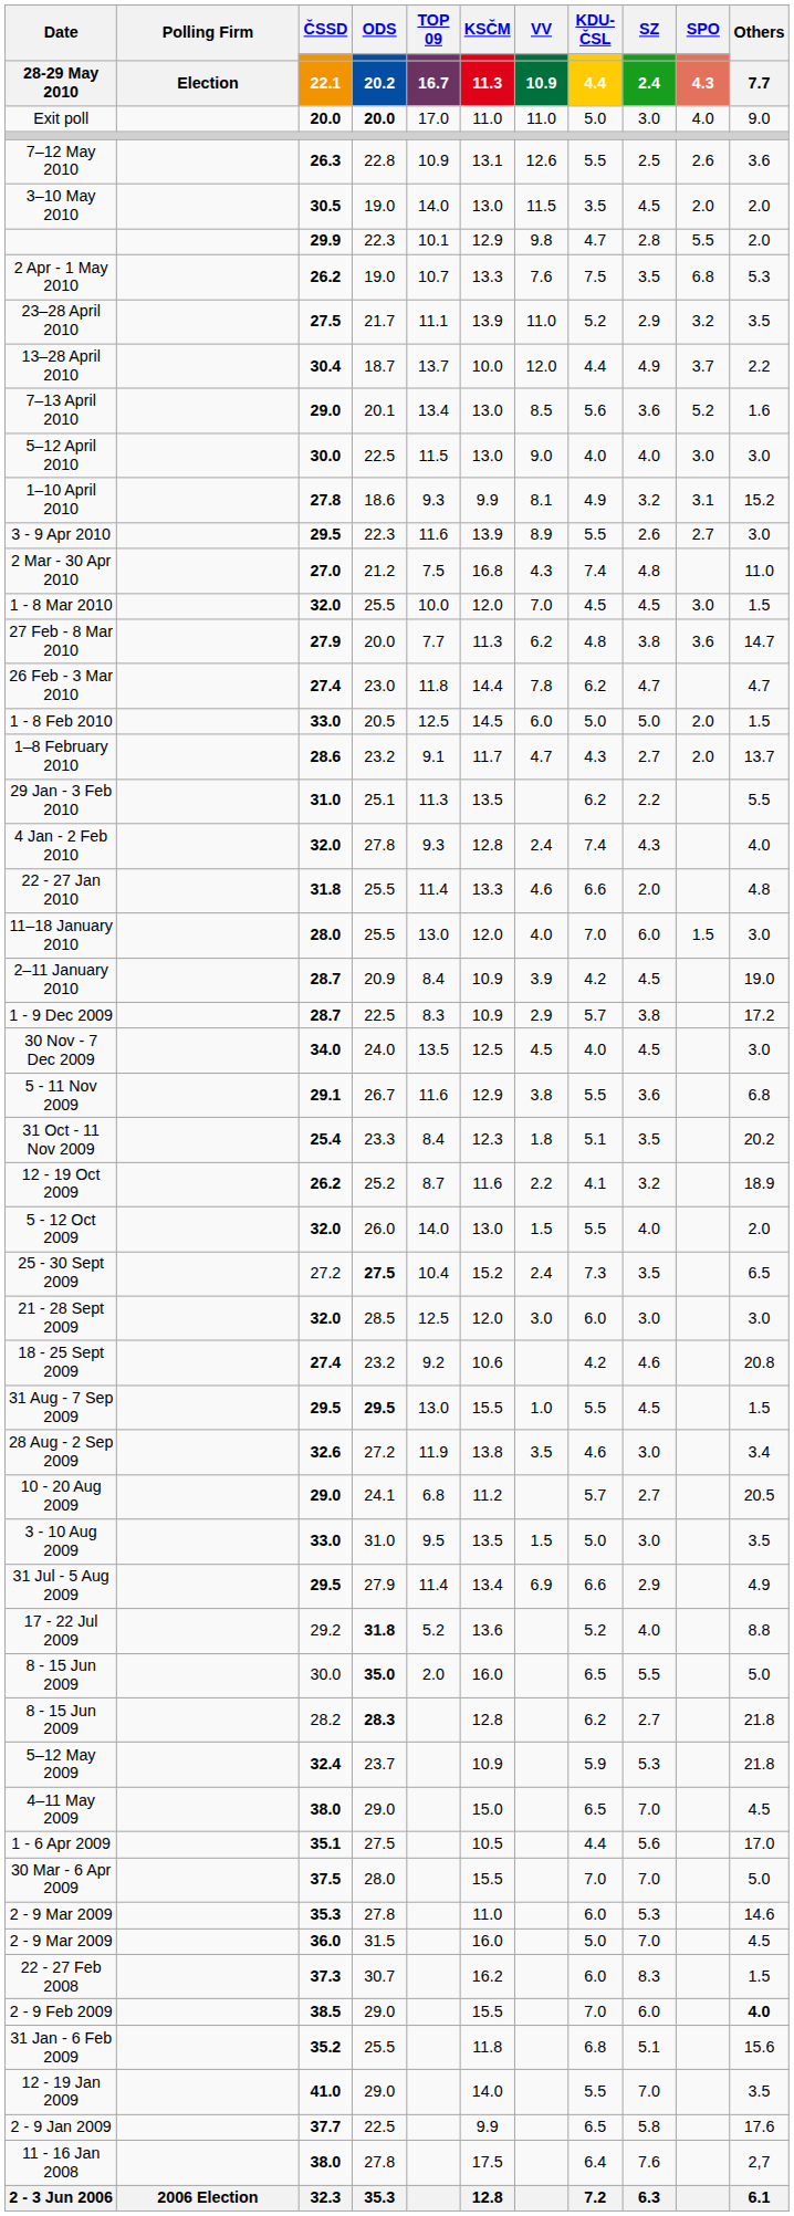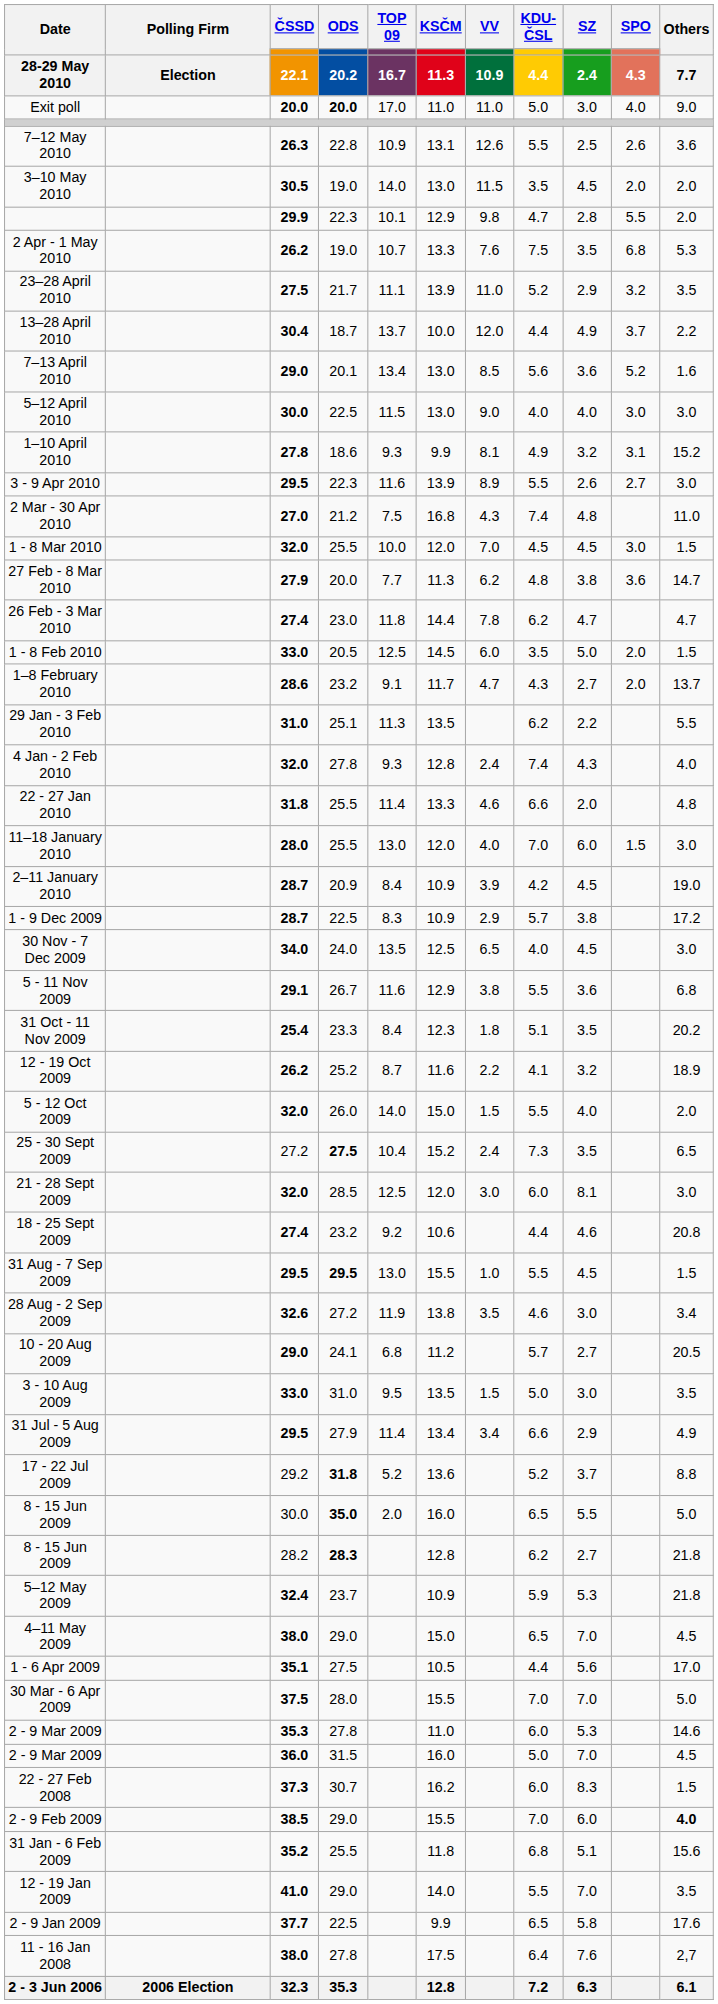 <table class="wikitable" style="text-align:center; font-size:85%; line-height:16px;">
 <tr style="height:42px;">
 <th style="width:90px;" rowspan="2">Date</th>
 <th style="width:150px;" rowspan="2">Polling Firm</th>
 <th><a href='#'><span>ČSSD</span></a></th>
 <th><a href='#'><span>ODS</span></a></th>
 <th><a href='#'><span>TOP 09</span></a></th>
 <th><a href='#'><span>KSČM</span></a></th>
 <th><a href='#'><span>VV</span></a></th>
 <th><a href='#'><span>KDU-ČSL</span></a></th>
 <th><a href='#'><span>SZ</span></a></th>
 <th><a href='#'><span>SPO</span></a></th>
 <th style="width:40px;" rowspan="2">Others</th>
 </tr>
 <tr>
 <th style="color:inherit;background:#F29400; width:40px;"></th>
 <th style="color:inherit;background:#034EA2; width:40px;"></th>
 <th style="color:inherit;background:#6b3362; width:40px;"></th>
 <th style="color:inherit;background:#E00219; width:40px;"></th>
 <th style="color:inherit;background:#00703C; width:40px;"></th>
 <th style="color:inherit;background:#FFCB03; width:40px;"></th>
 <th style="color:inherit;background:#179E1E; width:40px;"></th>
 <th style="color:inherit;background:#E2725B; width:40px;"></th>
 </tr>
 <tr>
 <th><strong>28-29 May 2010</strong></th>
 <th><strong>Election</strong></th>
 <th style="background:#F29400; width:40px;color:white;"><strong>22.1</strong></th>
 <th style="background:#034EA2; width:40px;color:white;">20.2</th>
 <th style="background:#6b3362; width:40px;color:white;">16.7</th>
 <th style="background:#E00219; width:40px;color:white;">11.3</th>
 <th style="background:#00703C; width:40px;color:white;">10.9</th>
 <th style="background:#FFCB03; width:40px;color:white;">4.4</th>
 <th style="background:#179E1E; width:40px;color:white;">2.4</th>
 <th style="background:#E2725B; width:40px;color:white;">4.3</th>
 <th>7.7</th>
 </tr>
 <tr>
 <td>Exit poll</td>
 <td></td>
 <td><strong>20.0</strong></td>
 <td><strong>20.0</strong></td>
 <td>17.0</td>
 <td>11.0</td>
 <td>11.0</td>
 <td>5.0</td>
 <td>3.0</td>
 <td>4.0</td>
 <td>9.0</td>
 </tr>
 <tr>
 <td style="background:#D0D0D0; color:black" colspan="18"></td>
 </tr>
 <tr>
 <td>7–12 May 2010</td>
 <td></td>
 <td><strong>26.3</strong></td>
 <td>22.8</td>
 <td>10.9</td>
 <td>13.1</td>
 <td>12.6</td>
 <td>5.5</td>
 <td>2.5</td>
 <td>2.6</td>
 <td>3.6</td>
 </tr>
 <tr>
 <td>3–10 May 2010</td>
 <td></td>
 <td><strong>30.5</strong></td>
 <td>19.0</td>
 <td>14.0</td>
 <td>13.0</td>
 <td>11.5</td>
 <td>3.5</td>
 <td>4.5</td>
 <td>2.0</td>
 <td>2.0</td>
 </tr>
 <tr>
 <td></td>
 <td></td>
 <td><strong>29.9</strong></td>
 <td>22.3</td>
 <td>10.1</td>
 <td>12.9</td>
 <td>9.8</td>
 <td>4.7</td>
 <td>2.8</td>
 <td>5.5</td>
 <td>2.0</td>
 </tr>
 <tr>
 <td>2 Apr - 1 May 2010</td>
 <td></td>
 <td><strong>26.2</strong></td>
 <td>19.0</td>
 <td>10.7</td>
 <td>13.3</td>
 <td>7.6</td>
 <td>7.5</td>
 <td>3.5</td>
 <td>6.8</td>
 <td>5.3</td>
 </tr>
 <tr>
 <td>23–28 April 2010</td>
 <td></td>
 <td><strong>27.5</strong></td>
 <td>21.7</td>
 <td>11.1</td>
 <td>13.9</td>
 <td>11.0</td>
 <td>5.2</td>
 <td>2.9</td>
 <td>3.2</td>
 <td>3.5</td>
 </tr>
 <tr>
 <td>13–28 April 2010</td>
 <td></td>
 <td><strong>30.4</strong></td>
 <td>18.7</td>
 <td>13.7</td>
 <td>10.0</td>
 <td>12.0</td>
 <td>4.4</td>
 <td>4.9</td>
 <td>3.7</td>
 <td>2.2</td>
 </tr>
 <tr>
 <td>7–13 April 2010</td>
 <td></td>
 <td><strong>29.0</strong></td>
 <td>20.1</td>
 <td>13.4</td>
 <td>13.0</td>
 <td>8.5</td>
 <td>5.6</td>
 <td>3.6</td>
 <td>5.2</td>
 <td>1.6</td>
 </tr>
 <tr>
 <td>5–12 April 2010</td>
 <td></td>
 <td><strong>30.0</strong></td>
 <td>22.5</td>
 <td>11.5</td>
 <td>13.0</td>
 <td>9.0</td>
 <td>4.0</td>
 <td>4.0</td>
 <td>3.0</td>
 <td>3.0</td>
 </tr>
 <tr>
 <td>1–10 April 2010</td>
 <td></td>
 <td><strong>27.8</strong></td>
 <td>18.6</td>
 <td>9.3</td>
 <td>9.9</td>
 <td>8.1</td>
 <td>4.9</td>
 <td>3.2</td>
 <td>3.1</td>
 <td>15.2</td>
 </tr>
 <tr>
 <td>3 - 9 Apr 2010</td>
 <td></td>
 <td><strong>29.5</strong></td>
 <td>22.3</td>
 <td>11.6</td>
 <td>13.9</td>
 <td>8.9</td>
 <td>5.5</td>
 <td>2.6</td>
 <td>2.7</td>
 <td>3.0</td>
 </tr>
 <tr>
 <td>2 Mar - 30 Apr 2010</td>
 <td></td>
 <td><strong>27.0</strong></td>
 <td>21.2</td>
 <td>7.5</td>
 <td>16.8</td>
 <td>4.3</td>
 <td>7.4</td>
 <td>4.8</td>
 <td></td>
 <td>11.0</td>
 </tr>
 <tr>
 <td>1 - 8 Mar 2010</td>
 <td></td>
 <td><strong>32.0</strong></td>
 <td>25.5</td>
 <td>10.0</td>
 <td>12.0</td>
 <td>7.0</td>
 <td>4.5</td>
 <td>4.5</td>
 <td>3.0</td>
 <td>1.5</td>
 </tr>
 <tr>
 <td>27 Feb - 8 Mar 2010</td>
 <td></td>
 <td><strong>27.9</strong></td>
 <td>20.0</td>
 <td>7.7</td>
 <td>11.3</td>
 <td>6.2</td>
 <td>4.8</td>
 <td>3.8</td>
 <td>3.6</td>
 <td>14.7</td>
 </tr>
 <tr>
 <td>26 Feb - 3 Mar 2010</td>
 <td></td>
 <td><strong>27.4</strong></td>
 <td>23.0</td>
 <td>11.8</td>
 <td>14.4</td>
 <td>7.8</td>
 <td>6.2</td>
 <td>4.7</td>
 <td></td>
 <td>4.7</td>
 </tr>
 <tr>
 <td>1 - 8 Feb 2010</td>
 <td></td>
 <td><strong>33.0</strong></td>
 <td>20.5</td>
 <td>12.5</td>
 <td>14.5</td>
 <td>6.0</td>
-<td>5.0</td>
+<td>3.5</td>
 <td>5.0</td>
 <td>2.0</td>
 <td>1.5</td>
 </tr>
 <tr>
 <td>1–8 February 2010</td>
 <td></td>
 <td><strong>28.6</strong></td>
 <td>23.2</td>
 <td>9.1</td>
 <td>11.7</td>
 <td>4.7</td>
 <td>4.3</td>
 <td>2.7</td>
 <td>2.0</td>
 <td>13.7</td>
 </tr>
 <tr>
 <td>29 Jan - 3 Feb 2010</td>
 <td></td>
 <td><strong>31.0</strong></td>
 <td>25.1</td>
 <td>11.3</td>
 <td>13.5</td>
 <td></td>
 <td>6.2</td>
 <td>2.2</td>
 <td></td>
 <td>5.5</td>
 </tr>
 <tr>
 <td>4 Jan - 2 Feb 2010</td>
 <td></td>
 <td><strong>32.0</strong></td>
 <td>27.8</td>
 <td>9.3</td>
 <td>12.8</td>
 <td>2.4</td>
 <td>7.4</td>
 <td>4.3</td>
 <td></td>
 <td>4.0</td>
 </tr>
 <tr>
 <td>22 - 27 Jan 2010</td>
 <td></td>
 <td><strong>31.8</strong></td>
 <td>25.5</td>
 <td>11.4</td>
 <td>13.3</td>
 <td>4.6</td>
 <td>6.6</td>
 <td>2.0</td>
 <td></td>
 <td>4.8</td>
 </tr>
 <tr>
 <td>11–18 January 2010</td>
 <td></td>
 <td><strong>28.0</strong></td>
 <td>25.5</td>
 <td>13.0</td>
 <td>12.0</td>
 <td>4.0</td>
 <td>7.0</td>
 <td>6.0</td>
 <td>1.5</td>
 <td>3.0</td>
 </tr>
 <tr>
 <td>2–11 January 2010</td>
 <td></td>
 <td><strong>28.7</strong></td>
 <td>20.9</td>
 <td>8.4</td>
 <td>10.9</td>
 <td>3.9</td>
 <td>4.2</td>
 <td>4.5</td>
 <td></td>
 <td>19.0</td>
 </tr>
 <tr>
 <td>1 - 9 Dec 2009</td>
 <td></td>
 <td><strong>28.7</strong></td>
 <td>22.5</td>
 <td>8.3</td>
 <td>10.9</td>
 <td>2.9</td>
 <td>5.7</td>
 <td>3.8</td>
 <td></td>
 <td>17.2</td>
 </tr>
 <tr>
 <td>30 Nov - 7 Dec 2009</td>
 <td></td>
 <td><strong>34.0</strong></td>
 <td>24.0</td>
 <td>13.5</td>
 <td>12.5</td>
-<td>4.5</td>
+<td>6.5</td>
 <td>4.0</td>
 <td>4.5</td>
 <td></td>
 <td>3.0</td>
 </tr>
 <tr>
 <td>5 - 11 Nov 2009</td>
 <td></td>
 <td><strong>29.1</strong></td>
 <td>26.7</td>
 <td>11.6</td>
 <td>12.9</td>
 <td>3.8</td>
 <td>5.5</td>
 <td>3.6</td>
 <td></td>
 <td>6.8</td>
 </tr>
 <tr>
 <td>31 Oct - 11 Nov 2009</td>
 <td></td>
 <td><strong>25.4</strong></td>
 <td>23.3</td>
 <td>8.4</td>
 <td>12.3</td>
 <td>1.8</td>
 <td>5.1</td>
 <td>3.5</td>
 <td></td>
 <td>20.2</td>
 </tr>
 <tr>
 <td>12 - 19 Oct 2009</td>
 <td></td>
 <td><strong>26.2</strong></td>
 <td>25.2</td>
 <td>8.7</td>
 <td>11.6</td>
 <td>2.2</td>
 <td>4.1</td>
 <td>3.2</td>
 <td></td>
 <td>18.9</td>
 </tr>
 <tr>
 <td>5 - 12 Oct 2009</td>
 <td></td>
 <td><strong>32.0</strong></td>
 <td>26.0</td>
 <td>14.0</td>
-<td>13.0</td>
+<td>15.0</td>
 <td>1.5</td>
 <td>5.5</td>
 <td>4.0</td>
 <td></td>
 <td>2.0</td>
 </tr>
 <tr>
 <td>25 - 30 Sept 2009</td>
 <td></td>
 <td>27.2</td>
 <td><strong>27.5</strong></td>
 <td>10.4</td>
 <td>15.2</td>
 <td>2.4</td>
 <td>7.3</td>
 <td>3.5</td>
 <td></td>
 <td>6.5</td>
 </tr>
 <tr>
 <td>21 - 28 Sept 2009</td>
 <td></td>
 <td><strong>32.0</strong></td>
 <td>28.5</td>
 <td>12.5</td>
 <td>12.0</td>
 <td>3.0</td>
 <td>6.0</td>
-<td>3.0</td>
+<td>8.1</td>
 <td></td>
 <td>3.0</td>
 </tr>
 <tr>
 <td>18 - 25 Sept 2009</td>
 <td></td>
 <td><strong>27.4</strong></td>
 <td>23.2</td>
 <td>9.2</td>
 <td>10.6</td>
 <td></td>
-<td>4.2</td>
+<td>4.4</td>
 <td>4.6</td>
 <td></td>
 <td>20.8</td>
 </tr>
 <tr>
 <td>31 Aug - 7 Sep 2009</td>
 <td></td>
 <td><strong>29.5</strong></td>
 <td><strong>29.5</strong></td>
 <td>13.0</td>
 <td>15.5</td>
 <td>1.0</td>
 <td>5.5</td>
 <td>4.5</td>
 <td></td>
 <td>1.5</td>
 </tr>
 <tr>
 <td>28 Aug - 2 Sep 2009</td>
 <td></td>
 <td><strong>32.6</strong></td>
 <td>27.2</td>
 <td>11.9</td>
 <td>13.8</td>
 <td>3.5</td>
 <td>4.6</td>
 <td>3.0</td>
 <td></td>
 <td>3.4</td>
 </tr>
 <tr>
 <td>10 - 20 Aug 2009</td>
 <td></td>
 <td><strong>29.0</strong></td>
 <td>24.1</td>
 <td>6.8</td>
 <td>11.2</td>
 <td></td>
 <td>5.7</td>
 <td>2.7</td>
 <td></td>
 <td>20.5</td>
 </tr>
 <tr>
 <td>3 - 10 Aug 2009</td>
 <td></td>
 <td><strong>33.0</strong></td>
 <td>31.0</td>
 <td>9.5</td>
 <td>13.5</td>
 <td>1.5</td>
 <td>5.0</td>
 <td>3.0</td>
 <td></td>
 <td>3.5</td>
 </tr>
 <tr>
 <td>31 Jul - 5 Aug 2009</td>
 <td></td>
 <td><strong>29.5</strong></td>
 <td>27.9</td>
 <td>11.4</td>
 <td>13.4</td>
-<td>6.9</td>
+<td>3.4</td>
 <td>6.6</td>
 <td>2.9</td>
 <td></td>
 <td>4.9</td>
 </tr>
 <tr>
 <td>17 - 22 Jul 2009</td>
 <td></td>
 <td>29.2</td>
 <td><strong>31.8</strong></td>
 <td>5.2</td>
 <td>13.6</td>
 <td></td>
 <td>5.2</td>
-<td>4.0</td>
+<td>3.7</td>
 <td></td>
 <td>8.8</td>
 </tr>
 <tr>
 <td>8 - 15 Jun 2009</td>
 <td></td>
 <td>30.0</td>
 <td><strong>35.0</strong></td>
 <td>2.0</td>
 <td>16.0</td>
 <td></td>
 <td>6.5</td>
 <td>5.5</td>
 <td></td>
 <td>5.0</td>
 </tr>
 <tr>
 <td>8 - 15 Jun 2009</td>
 <td></td>
 <td>28.2</td>
 <td><strong>28.3</strong></td>
 <td></td>
 <td>12.8</td>
 <td></td>
 <td>6.2</td>
 <td>2.7</td>
 <td></td>
 <td>21.8</td>
 </tr>
 <tr>
 <td>5–12 May 2009</td>
 <td></td>
 <td><strong>32.4</strong></td>
 <td>23.7</td>
 <td></td>
 <td>10.9</td>
 <td></td>
 <td>5.9</td>
 <td>5.3</td>
 <td></td>
 <td>21.8</td>
 </tr>
 <tr>
 <td>4–11 May 2009</td>
 <td></td>
 <td><strong>38.0</strong></td>
 <td>29.0</td>
 <td></td>
 <td>15.0</td>
 <td></td>
 <td>6.5</td>
 <td>7.0</td>
 <td></td>
 <td>4.5</td>
 </tr>
 <tr>
 <td>1 - 6 Apr 2009</td>
 <td></td>
 <td><strong>35.1</strong></td>
 <td>27.5</td>
 <td></td>
 <td>10.5</td>
 <td></td>
 <td>4.4</td>
 <td>5.6</td>
 <td></td>
 <td>17.0</td>
 </tr>
 <tr>
 <td>30 Mar - 6 Apr 2009</td>
 <td></td>
 <td><strong>37.5</strong></td>
 <td>28.0</td>
 <td></td>
 <td>15.5</td>
 <td></td>
 <td>7.0</td>
 <td>7.0</td>
 <td></td>
 <td>5.0</td>
 </tr>
 <tr>
 <td>2 - 9 Mar 2009</td>
 <td></td>
 <td><strong>35.3</strong></td>
 <td>27.8</td>
 <td></td>
 <td>11.0</td>
 <td></td>
 <td>6.0</td>
 <td>5.3</td>
 <td></td>
 <td>14.6</td>
 </tr>
 <tr>
 <td>2 - 9 Mar 2009</td>
 <td></td>
 <td><strong>36.0</strong></td>
 <td>31.5</td>
 <td></td>
 <td>16.0</td>
 <td></td>
 <td>5.0</td>
 <td>7.0</td>
 <td></td>
 <td>4.5</td>
 </tr>
 <tr>
 <td>22 - 27 Feb 2008</td>
 <td></td>
 <td><strong>37.3</strong></td>
 <td>30.7</td>
 <td></td>
 <td>16.2</td>
 <td></td>
 <td>6.0</td>
 <td>8.3</td>
 <td></td>
 <td>1.5</td>
 </tr>
 <tr>
 <td>2 - 9 Feb 2009</td>
 <td></td>
 <td><strong>38.5</strong></td>
 <td>29.0</td>
 <td></td>
 <td>15.5</td>
 <td></td>
 <td>7.0</td>
 <td>6.0</td>
 <td></td>
 <td><strong>4.0</strong></td>
 </tr>
 <tr>
 <td>31 Jan - 6 Feb 2009</td>
 <td></td>
 <td><strong>35.2</strong></td>
 <td>25.5</td>
 <td></td>
 <td>11.8</td>
 <td></td>
 <td>6.8</td>
 <td>5.1</td>
 <td></td>
 <td>15.6</td>
 </tr>
 <tr>
 <td>12 - 19 Jan 2009</td>
 <td></td>
 <td><strong>41.0</strong></td>
 <td>29.0</td>
 <td></td>
 <td>14.0</td>
 <td></td>
 <td>5.5</td>
 <td>7.0</td>
 <td></td>
 <td>3.5</td>
 </tr>
 <tr>
 <td>2 - 9 Jan 2009</td>
 <td></td>
 <td><strong>37.7</strong></td>
 <td>22.5</td>
 <td></td>
 <td>9.9</td>
 <td></td>
 <td>6.5</td>
 <td>5.8</td>
 <td></td>
 <td>17.6</td>
 </tr>
 <tr>
 <td>11 - 16 Jan 2008</td>
 <td></td>
 <td><strong>38.0</strong></td>
 <td>27.8</td>
 <td></td>
 <td>17.5</td>
 <td></td>
 <td>6.4</td>
 <td>7.6</td>
 <td></td>
 <td>2,7</td>
 </tr>
 <tr>
 <th>2 - 3 Jun 2006</th>
 <th>2006 Election</th>
 <th>32.3</th>
 <th><strong>35.3</strong></th>
 <th></th>
 <th>12.8</th>
 <th></th>
 <th>7.2</th>
 <th>6.3</th>
 <th></th>
 <th>6.1</th>
 </tr>
 </table>
